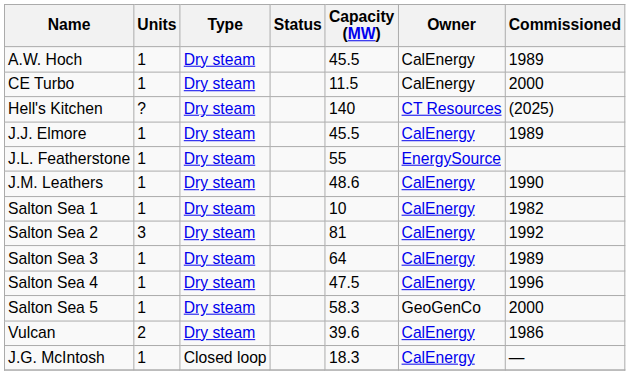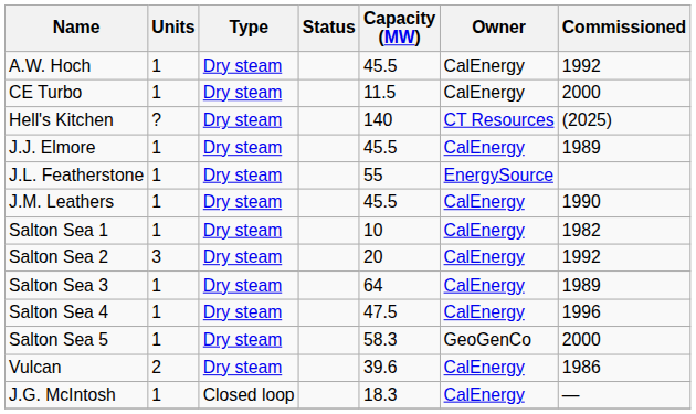 <table class="wikitable sortable mw-datatable">
 <tr>
 <th>Name</th>
 <th>Units</th>
 <th>Type</th>
 <th>Status</th>
 <th>Capacity<br>(<a href='#'>MW</a>)</th>
 <th>Owner</th>
 <th>Commissioned</th>
 </tr>
 <tr>
 <td>A.W. Hoch</td>
 <td>1</td>
 <td><a href='#'>Dry steam</a></td>
 <td></td>
 <td>45.5</td>
 <td>CalEnergy</td>
-<td>1989</td>
+<td>1992</td>
 </tr>
 <tr>
 <td>CE Turbo</td>
 <td>1</td>
 <td><a href='#'>Dry steam</a></td>
 <td></td>
 <td>11.5</td>
 <td>CalEnergy</td>
 <td>2000</td>
 </tr>
 <tr>
 <td>Hell's Kitchen</td>
 <td>?</td>
 <td><a href='#'>Dry steam</a></td>
 <td></td>
 <td>140</td>
 <td><a href='#'>CT Resources</a></td>
 <td>(2025)</td>
 </tr>
 <tr>
 <td>J.J. Elmore</td>
 <td>1</td>
 <td><a href='#'>Dry steam</a></td>
 <td></td>
 <td>45.5</td>
 <td><a href='#'>CalEnergy</a></td>
 <td>1989</td>
 </tr>
 <tr>
 <td>J.L. Featherstone</td>
 <td>1</td>
 <td><a href='#'>Dry steam</a></td>
 <td></td>
 <td>55</td>
 <td><a href='#'>EnergySource</a></td>
 <td></td>
 </tr>
 <tr>
 <td>J.M. Leathers</td>
 <td>1</td>
 <td><a href='#'>Dry steam</a></td>
 <td></td>
-<td>48.6</td>
+<td>45.5</td>
 <td><a href='#'>CalEnergy</a></td>
 <td>1990</td>
 </tr>
 <tr>
 <td>Salton Sea 1</td>
 <td>1</td>
 <td><a href='#'>Dry steam</a></td>
 <td></td>
 <td>10</td>
 <td><a href='#'>CalEnergy</a></td>
 <td>1982</td>
 </tr>
 <tr>
 <td>Salton Sea 2</td>
 <td>3</td>
 <td><a href='#'>Dry steam</a></td>
 <td></td>
-<td>81</td>
+<td>20</td>
 <td><a href='#'>CalEnergy</a></td>
 <td>1992</td>
 </tr>
 <tr>
 <td>Salton Sea 3</td>
 <td>1</td>
 <td><a href='#'>Dry steam</a></td>
 <td></td>
 <td>64</td>
 <td><a href='#'>CalEnergy</a></td>
 <td>1989</td>
 </tr>
 <tr>
 <td>Salton Sea 4</td>
 <td>1</td>
 <td><a href='#'>Dry steam</a></td>
 <td></td>
 <td>47.5</td>
 <td><a href='#'>CalEnergy</a></td>
 <td>1996</td>
 </tr>
 <tr>
 <td>Salton Sea 5</td>
 <td>1</td>
 <td><a href='#'>Dry steam</a></td>
 <td></td>
 <td>58.3</td>
 <td>GeoGenCo</td>
 <td>2000</td>
 </tr>
 <tr>
 <td>Vulcan</td>
 <td>2</td>
 <td><a href='#'>Dry steam</a></td>
 <td></td>
 <td>39.6</td>
 <td><a href='#'>CalEnergy</a></td>
 <td>1986</td>
 </tr>
 <tr>
 <td>J.G. McIntosh</td>
 <td>1</td>
 <td>Closed loop</td>
 <td></td>
 <td>18.3</td>
 <td><a href='#'>CalEnergy</a></td>
 <td>—</td>
 </tr>
 <tr>
 </tr>
 </table>
